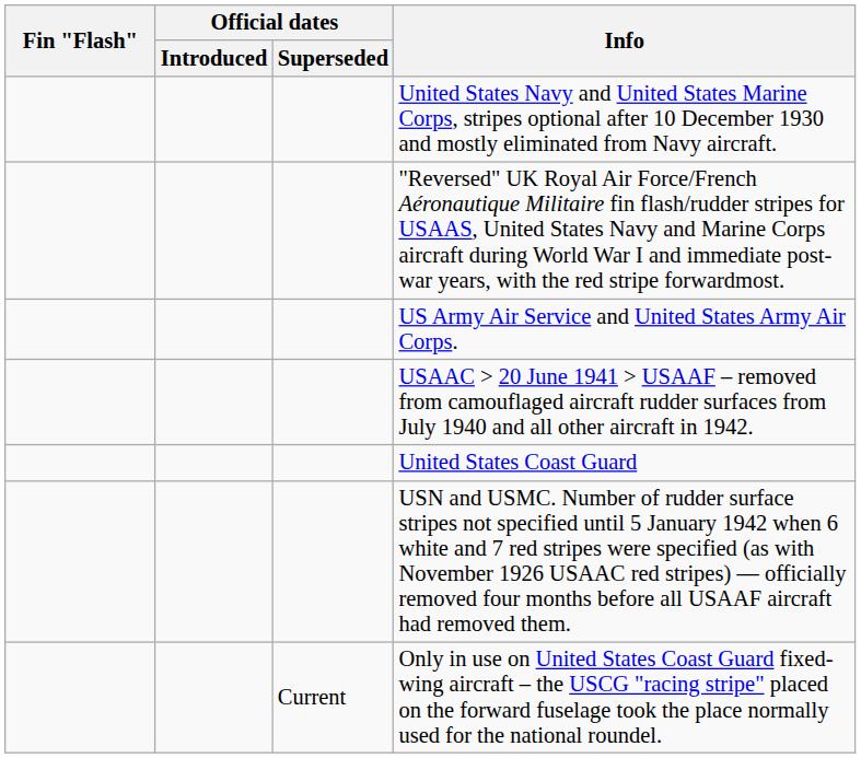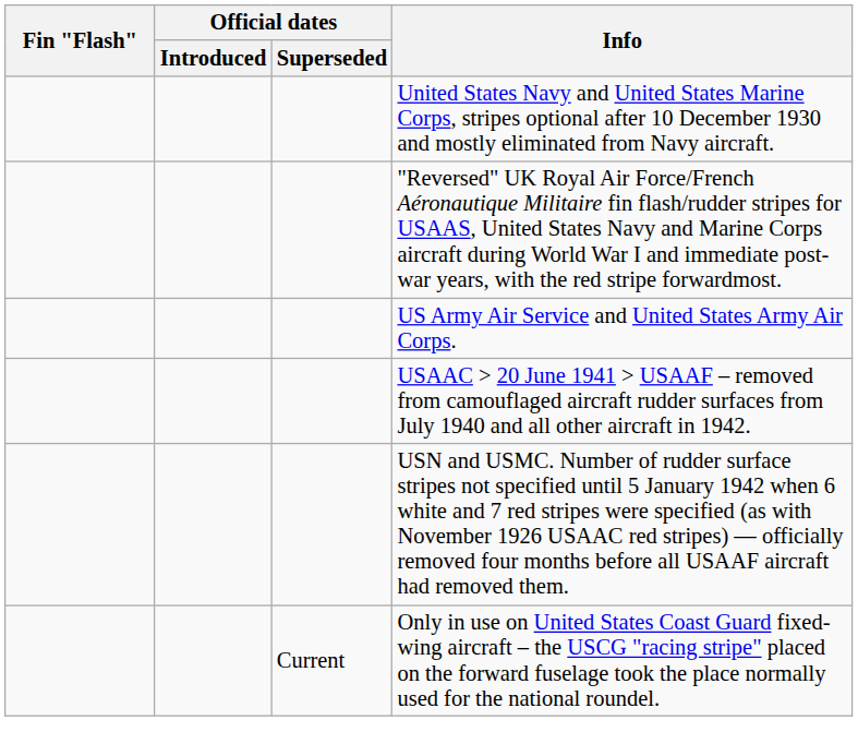 <table class="wikitable">
 <tr>
 <th scope="col" width="100px" rowspan=2>Fin "Flash"</th>
 <th scope="col" width="18%" colspan=2>Official dates</th>
 <th rowspan=2>Info</th>
 </tr>
 <tr>
 <th>Introduced</th>
 <th>Superseded</th>
 </tr>
 <tr>
 <td align="center"></td>
 <td><br></td>
 <td><br></td>
 <td><a href='#'>United States Navy</a> and <a href='#'>United States Marine Corps</a>, stripes optional after 10 December 1930 and mostly eliminated from Navy aircraft.</td>
 </tr>
 <tr>
 <td align="center"></td>
 <td></td>
 <td></td>
 <td>"Reversed" UK Royal Air Force/French <em>Aéronautique Militaire</em> fin flash/rudder stripes for <a href='#'>USAAS</a>, United States Navy and Marine Corps aircraft during World War I and immediate post-war years, with the red stripe forwardmost.</td>
 </tr>
 <tr>
 <td align="center"></td>
 <td></td>
 <td></td>
 <td><a href='#'>US Army Air Service</a> and <a href='#'>United States Army Air Corps</a>.</td>
 </tr>
 <tr>
 <td align="center"></td>
 <td></td>
 <td></td>
 <td><a href='#'>USAAC</a> > <a href='#'>20 June 1941</a> > <a href='#'>USAAF</a> – removed from camouflaged aircraft rudder surfaces from July 1940 and all other aircraft in 1942.</td>
 </tr>
 <tr>
 <td align="center"></td>
 <td></td>
 <td></td>
-<td><a href='#'>United States Coast Guard</a></td>
-</tr>
-<tr>
-<td align="center"></td>
-<td></td>
-<td></td>
 <td>USN and USMC. Number of rudder surface stripes not specified until 5 January 1942 when 6 white and 7 red stripes were specified (as with November 1926 USAAC red stripes) — officially removed four months before all USAAF aircraft had removed them.</td>
 </tr>
 <tr>
 <td align="center"></td>
 <td></td>
 <td>Current</td>
 <td>Only in use on <a href='#'>United States Coast Guard</a> fixed-wing aircraft – the <a href='#'>USCG "racing stripe"</a> placed on the forward fuselage took the place normally used for the national roundel.</td>
 </tr>
 </table>
